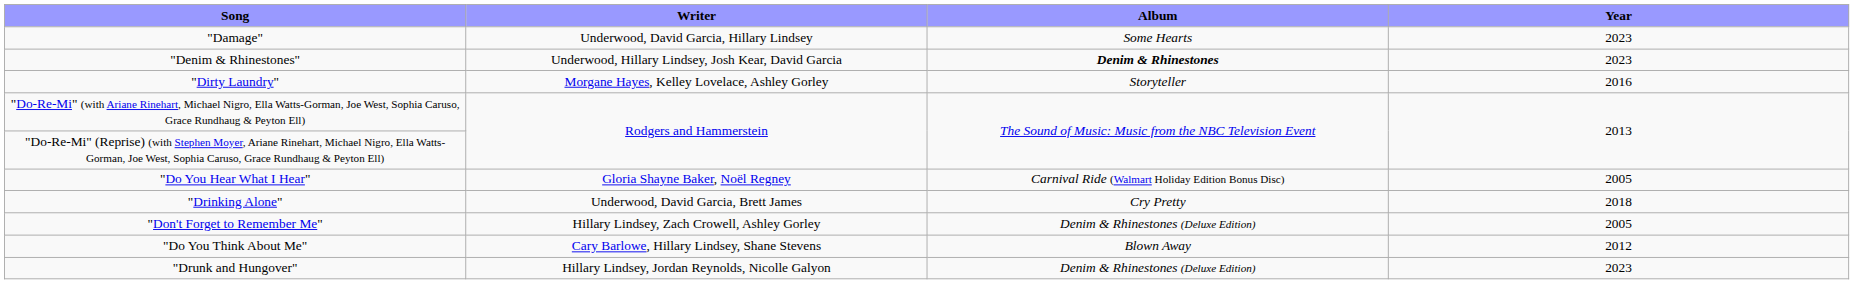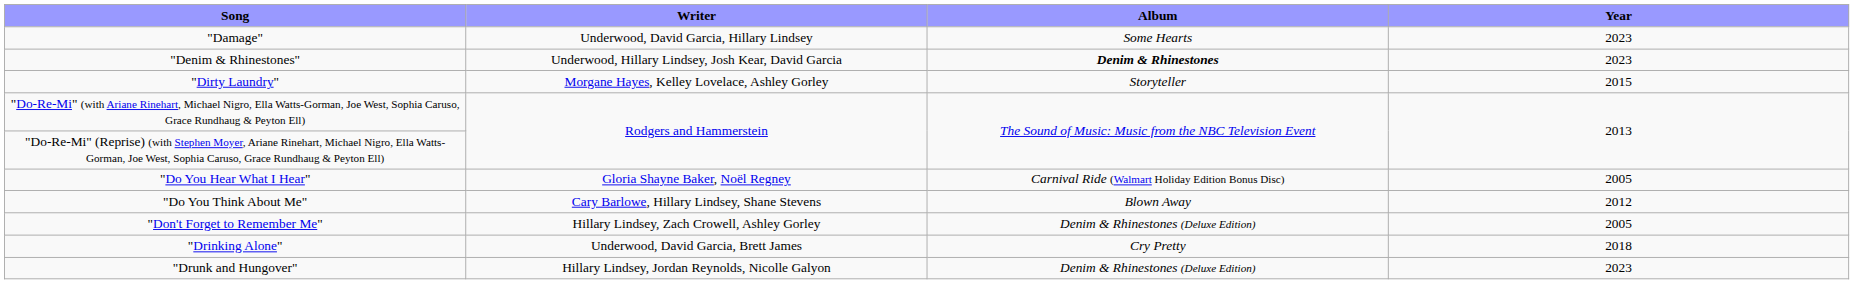 <table class="wikitable" style="margin:0.5em auto; clear:both; font-size:.9em; text-align:center; width:100%">
 <tr>
 <th width="500" style="background: #99F;">Song</th>
 <th width="500" style="background: #99F;">Writer</th>
 <th width="500" style="background: #99F;">Album</th>
 <th width="500" style="background: #99F;">Year</th>
 </tr>
 <tr>
 <td>"Damage"</td>
 <td>Underwood, David Garcia, Hillary Lindsey</td>
 <td><em>Some Hearts</em></td>
 <td>2023</td>
 </tr>
 <tr>
 <td>"Denim & Rhinestones"</td>
 <td>Underwood, Hillary Lindsey, Josh Kear, David Garcia</td>
 <td><strong><em>Denim & Rhinestones</em></strong></td>
 <td>2023</td>
 </tr>
 <tr>
 <td>"<a href='#'>Dirty Laundry</a>"</td>
 <td><a href='#'>Morgane Hayes</a>, Kelley Lovelace, Ashley Gorley</td>
 <td><em>Storyteller</em></td>
-<td>2016</td>
+<td>2015</td>
 </tr>
 <tr>
 <td>"<a href='#'>Do-Re-Mi</a>" <small>(with <a href='#'>Ariane Rinehart</a>, Michael Nigro, Ella Watts-Gorman, Joe West, Sophia Caruso, Grace Rundhaug & Peyton Ell)</small></td>
 <td rowspan="2"><a href='#'>Rodgers and Hammerstein</a></td>
 <td rowspan="2"><em><a href='#'>The Sound of Music: Music from the NBC Television Event</a></em></td>
 <td rowspan="2">2013</td>
 </tr>
 <tr>
 <td>"Do-Re-Mi" (Reprise) <small>(with <a href='#'>Stephen Moyer</a>, Ariane Rinehart, Michael Nigro, Ella Watts-Gorman, Joe West, Sophia Caruso, Grace Rundhaug & Peyton Ell)</small></td>
 </tr>
 <tr>
 <td>"<a href='#'>Do You Hear What I Hear</a>"</td>
 <td><a href='#'>Gloria Shayne Baker</a>, <a href='#'>Noël Regney</a></td>
 <td><em>Carnival Ride</em> <small>(<a href='#'>Walmart</a> Holiday Edition Bonus Disc)</small></td>
 <td>2005</td>
 </tr>
 <tr>
-<td>"<a href='#'>Drinking Alone</a>"</td>
-<td>Underwood, David Garcia, Brett James</td>
-<td><em>Cry Pretty</em></td>
-<td>2018</td>
+<td>"Do You Think About Me"</td>
+<td><a href='#'>Cary Barlowe</a>, Hillary Lindsey, Shane Stevens</td>
+<td><em>Blown Away</em></td>
+<td>2012</td>
 </tr>
 <tr>
 <td>"<a href='#'>Don't Forget to Remember Me</a>"</td>
 <td>Hillary Lindsey, Zach Crowell, Ashley Gorley</td>
 <td><em>Denim & Rhinestones <small>(Deluxe Edition)</small></em></td>
 <td>2005</td>
 </tr>
 <tr>
-<td>"Do You Think About Me"</td>
-<td><a href='#'>Cary Barlowe</a>, Hillary Lindsey, Shane Stevens</td>
-<td><em>Blown Away</em></td>
-<td>2012</td>
+<td>"<a href='#'>Drinking Alone</a>"</td>
+<td>Underwood, David Garcia, Brett James</td>
+<td><em>Cry Pretty</em></td>
+<td>2018</td>
 </tr>
 <tr>
 <td>"Drunk and Hungover"</td>
 <td>Hillary Lindsey, Jordan Reynolds, Nicolle Galyon</td>
 <td><em>Denim & Rhinestones <small>(Deluxe Edition)</small></em></td>
 <td>2023</td>
 </tr>
 </table>
